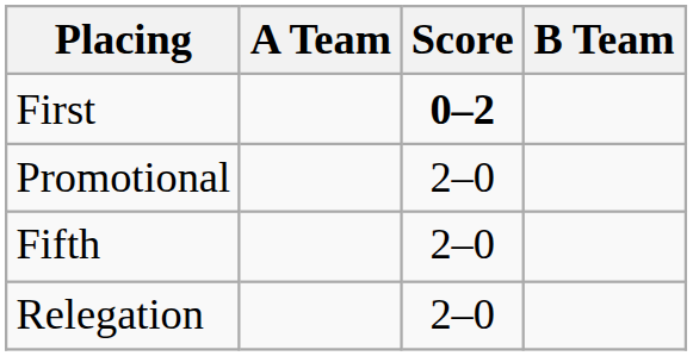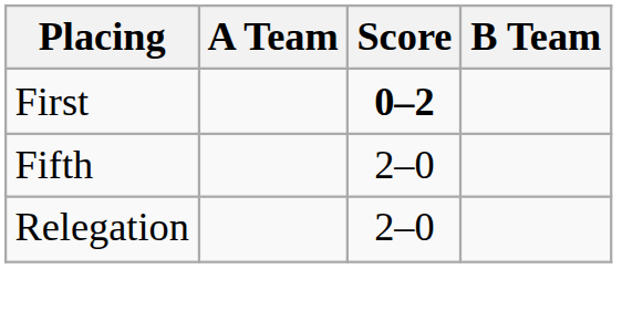 <table class=wikitable style="border:1px solid #AAAAAA;">
 <tr>
 <th>Placing</th>
 <th>A Team</th>
 <th>Score</th>
 <th>B Team</th>
 </tr>
 <tr>
 <td>First</td>
 <td></td>
 <td align="center"><strong>0–2</strong></td>
 <td><strong></strong></td>
 </tr>
 <tr>
-<td>Promotional</td>
-<td><strong></strong></td>
-<td align="center">2–0</td>
-<td></td>
-</tr>
-<tr>
 <td>Fifth</td>
 <td><strong></strong></td>
 <td align="center">2–0</td>
 <td></td>
 </tr>
 <tr>
 <td>Relegation</td>
 <td><em></em></td>
 <td align="center">2–0</td>
 <td><strong></strong></td>
 </tr>
 </table>
